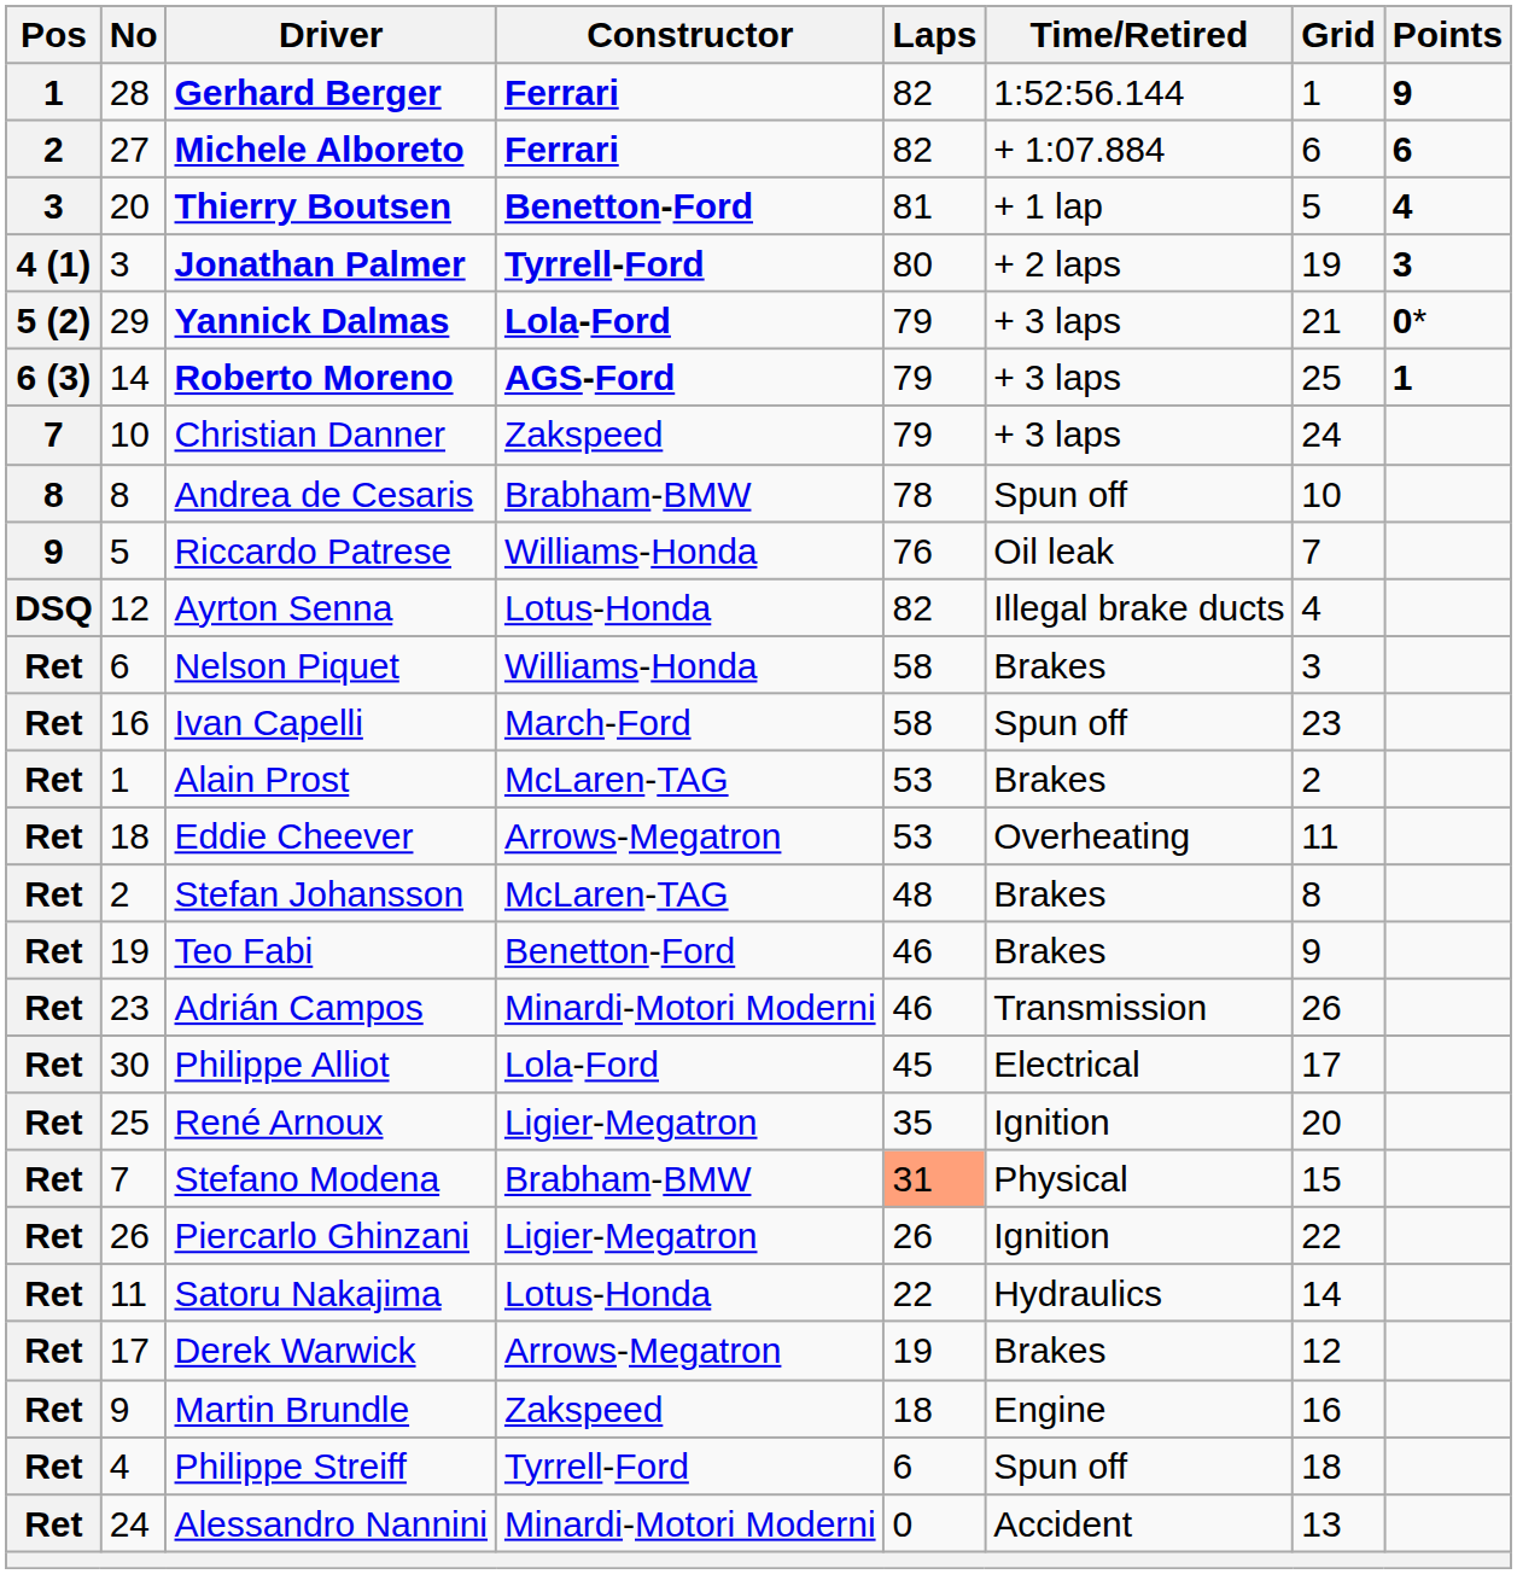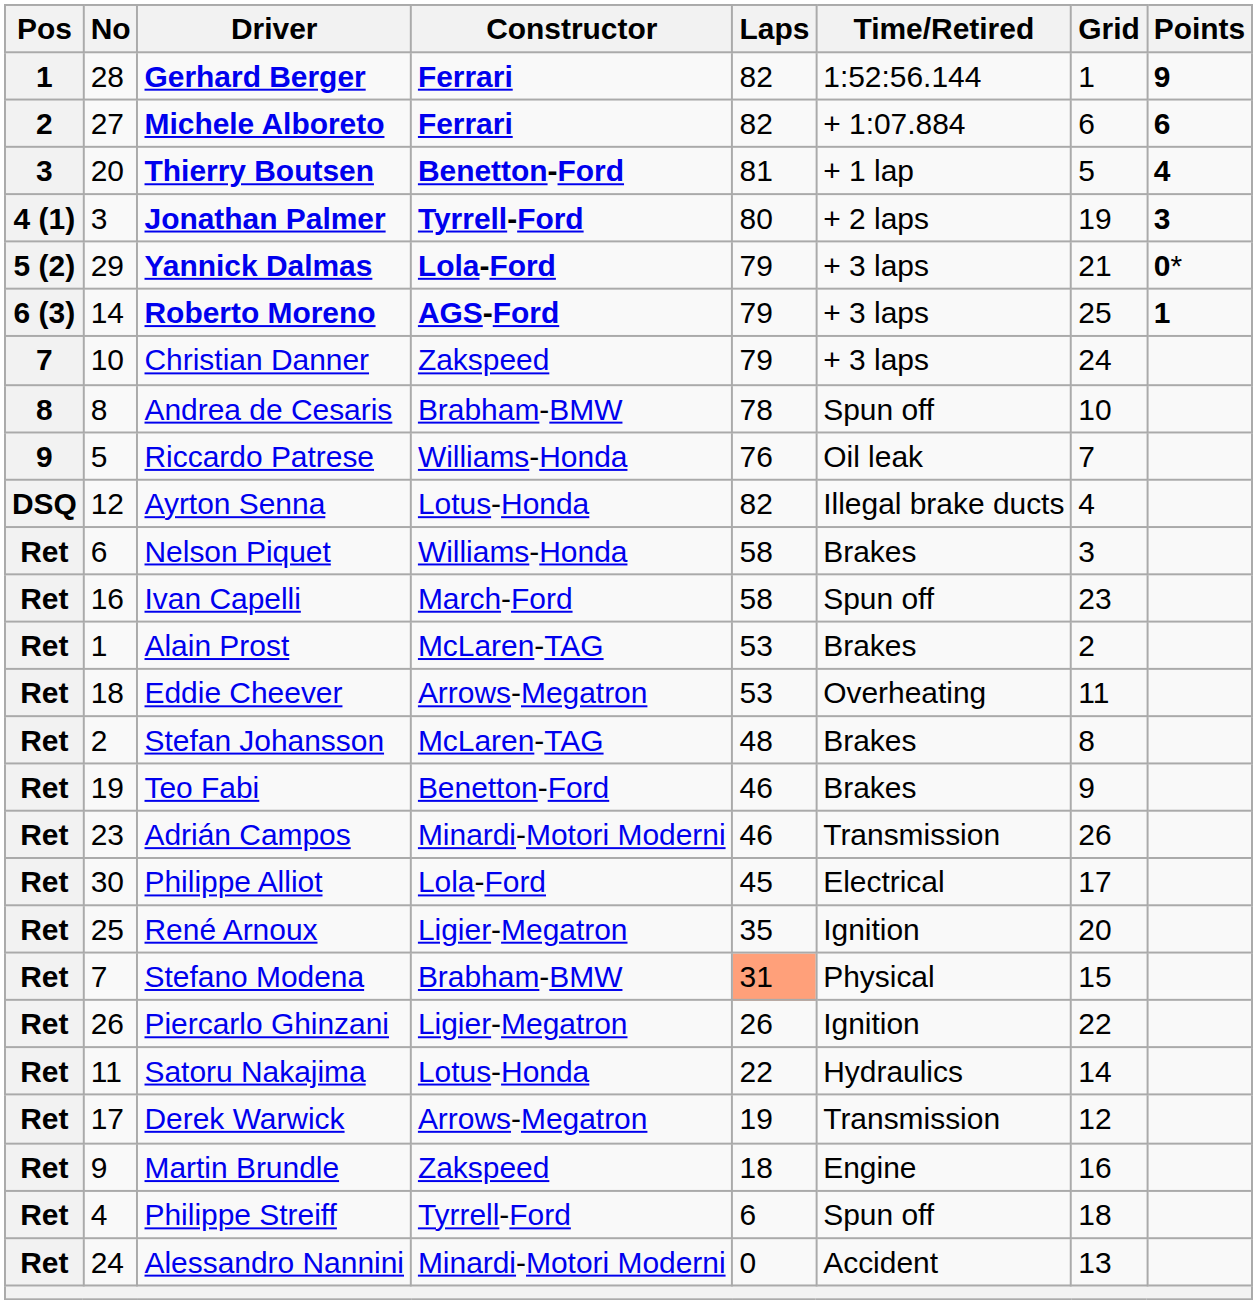 <table class="wikitable" style="font-size: 95%;">
 <tr>
 <th>Pos</th>
 <th>No</th>
 <th>Driver</th>
 <th>Constructor</th>
 <th>Laps</th>
 <th>Time/Retired</th>
 <th>Grid</th>
 <th>Points</th>
 </tr>
 <tr>
 <th>1</th>
 <td>28</td>
 <td> <strong><a href='#'>Gerhard Berger</a></strong></td>
 <td><strong><a href='#'>Ferrari</a></strong></td>
 <td>82</td>
 <td>1:52:56.144</td>
 <td>1</td>
 <td><strong>9</strong></td>
 </tr>
 <tr>
 <th>2</th>
 <td>27</td>
 <td> <strong><a href='#'>Michele Alboreto</a></strong></td>
 <td><strong><a href='#'>Ferrari</a></strong></td>
 <td>82</td>
 <td>+ 1:07.884</td>
 <td>6</td>
 <td><strong>6</strong></td>
 </tr>
 <tr>
 <th>3</th>
 <td>20</td>
 <td> <strong><a href='#'>Thierry Boutsen</a></strong></td>
 <td><strong><a href='#'>Benetton</a>-<a href='#'>Ford</a></strong></td>
 <td>81</td>
 <td>+ 1 lap</td>
 <td>5</td>
 <td><strong>4</strong></td>
 </tr>
 <tr>
 <th>4 (1)</th>
 <td>3</td>
 <td> <strong><a href='#'>Jonathan Palmer</a></strong></td>
 <td><strong><a href='#'>Tyrrell</a>-<a href='#'>Ford</a></strong></td>
 <td>80</td>
 <td>+ 2 laps</td>
 <td>19</td>
 <td><strong>3</strong></td>
 </tr>
 <tr>
 <th>5 (2)</th>
 <td>29</td>
 <td> <strong><a href='#'>Yannick Dalmas</a></strong></td>
 <td><strong><a href='#'>Lola</a>-<a href='#'>Ford</a></strong></td>
 <td>79</td>
 <td>+ 3 laps</td>
 <td>21</td>
 <td><strong>0</strong>*</td>
 </tr>
 <tr>
 <th>6 (3)</th>
 <td>14</td>
 <td> <strong><a href='#'>Roberto Moreno</a></strong></td>
 <td><strong><a href='#'>AGS</a>-<a href='#'>Ford</a></strong></td>
 <td>79</td>
 <td>+ 3 laps</td>
 <td>25</td>
 <td><strong>1</strong></td>
 </tr>
 <tr>
 <th>7</th>
 <td>10</td>
 <td> <a href='#'>Christian Danner</a></td>
 <td><a href='#'>Zakspeed</a></td>
 <td>79</td>
 <td>+ 3 laps</td>
 <td>24</td>
 <td> </td>
 </tr>
 <tr>
 <th>8</th>
 <td>8</td>
 <td> <a href='#'>Andrea de Cesaris</a></td>
 <td><a href='#'>Brabham</a>-<a href='#'>BMW</a></td>
 <td>78</td>
 <td>Spun off</td>
 <td>10</td>
 <td> </td>
 </tr>
 <tr>
 <th>9</th>
 <td>5</td>
 <td> <a href='#'>Riccardo Patrese</a></td>
 <td><a href='#'>Williams</a>-<a href='#'>Honda</a></td>
 <td>76</td>
 <td>Oil leak</td>
 <td>7</td>
 <td> </td>
 </tr>
 <tr>
 <th>DSQ</th>
 <td>12</td>
 <td> <a href='#'>Ayrton Senna</a></td>
 <td><a href='#'>Lotus</a>-<a href='#'>Honda</a></td>
 <td>82</td>
 <td>Illegal brake ducts</td>
 <td>4</td>
 <td> </td>
 </tr>
 <tr>
 <th>Ret</th>
 <td>6</td>
 <td> <a href='#'>Nelson Piquet</a></td>
 <td><a href='#'>Williams</a>-<a href='#'>Honda</a></td>
 <td>58</td>
 <td>Brakes</td>
 <td>3</td>
 <td> </td>
 </tr>
 <tr>
 <th>Ret</th>
 <td>16</td>
 <td> <a href='#'>Ivan Capelli</a></td>
 <td><a href='#'>March</a>-<a href='#'>Ford</a></td>
 <td>58</td>
 <td>Spun off</td>
 <td>23</td>
 <td> </td>
 </tr>
 <tr>
 <th>Ret</th>
 <td>1</td>
 <td> <a href='#'>Alain Prost</a></td>
 <td><a href='#'>McLaren</a>-<a href='#'>TAG</a></td>
 <td>53</td>
 <td>Brakes</td>
 <td>2</td>
 <td> </td>
 </tr>
 <tr>
 <th>Ret</th>
 <td>18</td>
 <td> <a href='#'>Eddie Cheever</a></td>
 <td><a href='#'>Arrows</a>-<a href='#'>Megatron</a></td>
 <td>53</td>
 <td>Overheating</td>
 <td>11</td>
 <td> </td>
 </tr>
 <tr>
 <th>Ret</th>
 <td>2</td>
 <td> <a href='#'>Stefan Johansson</a></td>
 <td><a href='#'>McLaren</a>-<a href='#'>TAG</a></td>
 <td>48</td>
 <td>Brakes</td>
 <td>8</td>
 <td> </td>
 </tr>
 <tr>
 <th>Ret</th>
 <td>19</td>
 <td> <a href='#'>Teo Fabi</a></td>
 <td><a href='#'>Benetton</a>-<a href='#'>Ford</a></td>
 <td>46</td>
 <td>Brakes</td>
 <td>9</td>
 <td> </td>
 </tr>
 <tr>
 <th>Ret</th>
 <td>23</td>
 <td> <a href='#'>Adrián Campos</a></td>
 <td><a href='#'>Minardi</a>-<a href='#'>Motori Moderni</a></td>
 <td>46</td>
 <td>Transmission</td>
 <td>26</td>
 <td> </td>
 </tr>
 <tr>
 <th>Ret</th>
 <td>30</td>
 <td> <a href='#'>Philippe Alliot</a></td>
 <td><a href='#'>Lola</a>-<a href='#'>Ford</a></td>
 <td>45</td>
 <td>Electrical</td>
 <td>17</td>
 <td> </td>
 </tr>
 <tr>
 <th>Ret</th>
 <td>25</td>
 <td> <a href='#'>René Arnoux</a></td>
 <td><a href='#'>Ligier</a>-<a href='#'>Megatron</a></td>
 <td>35</td>
 <td>Ignition</td>
 <td>20</td>
 <td> </td>
 </tr>
 <tr>
 <th>Ret</th>
 <td>7</td>
 <td> <a href='#'>Stefano Modena</a></td>
 <td><a href='#'>Brabham</a>-<a href='#'>BMW</a></td>
 <td style="background: lightsalmon;">31</td>
 <td>Physical</td>
 <td>15</td>
 <td> </td>
 </tr>
 <tr>
 <th>Ret</th>
 <td>26</td>
 <td> <a href='#'>Piercarlo Ghinzani</a></td>
 <td><a href='#'>Ligier</a>-<a href='#'>Megatron</a></td>
 <td>26</td>
 <td>Ignition</td>
 <td>22</td>
 <td> </td>
 </tr>
 <tr>
 <th>Ret</th>
 <td>11</td>
 <td> <a href='#'>Satoru Nakajima</a></td>
 <td><a href='#'>Lotus</a>-<a href='#'>Honda</a></td>
 <td>22</td>
 <td>Hydraulics</td>
 <td>14</td>
 <td> </td>
 </tr>
 <tr>
 <th>Ret</th>
 <td>17</td>
 <td> <a href='#'>Derek Warwick</a></td>
 <td><a href='#'>Arrows</a>-<a href='#'>Megatron</a></td>
 <td>19</td>
-<td>Brakes</td>
+<td>Transmission</td>
 <td>12</td>
 <td> </td>
 </tr>
 <tr>
 <th>Ret</th>
 <td>9</td>
 <td> <a href='#'>Martin Brundle</a></td>
 <td><a href='#'>Zakspeed</a></td>
 <td>18</td>
 <td>Engine</td>
 <td>16</td>
 <td> </td>
 </tr>
 <tr>
 <th>Ret</th>
 <td>4</td>
 <td> <a href='#'>Philippe Streiff</a></td>
 <td><a href='#'>Tyrrell</a>-<a href='#'>Ford</a></td>
 <td>6</td>
 <td>Spun off</td>
 <td>18</td>
 <td> </td>
 </tr>
 <tr>
 <th>Ret</th>
 <td>24</td>
 <td> <a href='#'>Alessandro Nannini</a></td>
 <td><a href='#'>Minardi</a>-<a href='#'>Motori Moderni</a></td>
 <td>0</td>
 <td>Accident</td>
 <td>13</td>
 <td> </td>
 </tr>
 <tr>
 <th colspan="8"></th>
 </tr>
 </table>
